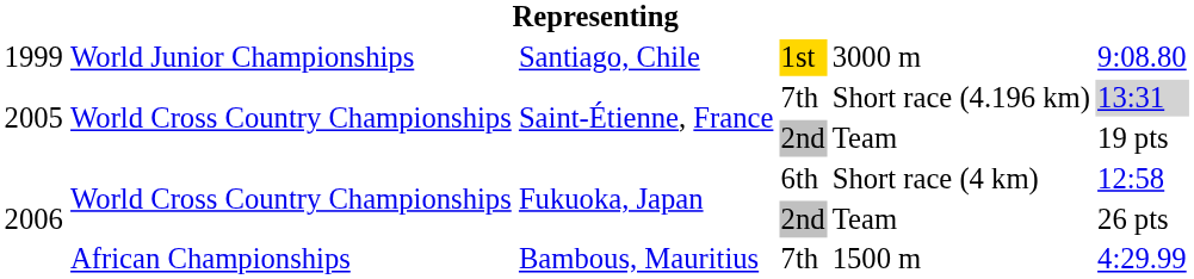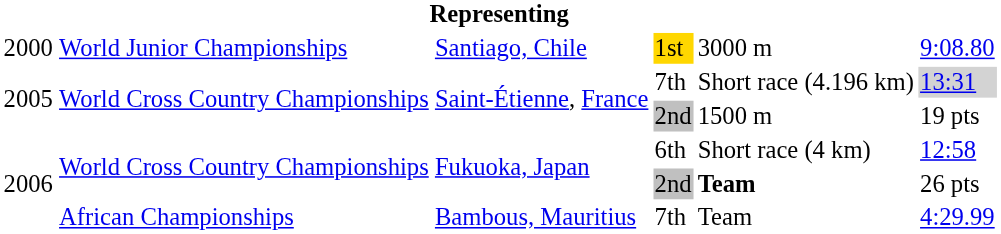 <table>
 <tr>
 <th colspan="6">Representing </th>
 </tr>
 <tr>
-<td>1999</td>
+<td>2000</td>
 <td><a href='#'>World Junior Championships</a></td>
 <td><a href='#'>Santiago, Chile</a></td>
 <td bgcolor="gold">1st</td>
 <td>3000 m</td>
 <td><a href='#'>9:08.80</a></td>
 </tr>
 <tr>
 <td rowspan=2>2005</td>
 <td rowspan=2><a href='#'>World Cross Country Championships</a></td>
 <td rowspan=2><a href='#'>Saint-Étienne</a>, <a href='#'>France</a></td>
 <td>7th</td>
 <td>Short race (4.196 km)</td>
 <td style="background: lightgrey;"><a href='#'>13:31</a></td>
 </tr>
 <tr>
 <td bgcolor="silver">2nd</td>
-<td>Team</td>
+<td>1500 m</td>
 <td>19 pts</td>
 </tr>
 <tr>
 <td rowspan=3>2006</td>
 <td rowspan=2><a href='#'>World Cross Country Championships</a></td>
 <td rowspan=2><a href='#'>Fukuoka, Japan</a></td>
 <td>6th</td>
 <td>Short race (4 km)</td>
 <td><a href='#'>12:58</a></td>
 </tr>
 <tr>
 <td bgcolor="silver">2nd</td>
-<td>Team</td>
+<td><strong>Team</strong></td>
 <td>26 pts</td>
 </tr>
 <tr>
 <td><a href='#'>African Championships</a></td>
 <td><a href='#'>Bambous, Mauritius</a></td>
 <td>7th</td>
-<td>1500 m</td>
+<td>Team</td>
 <td><a href='#'>4:29.99</a></td>
 </tr>
 </table>
